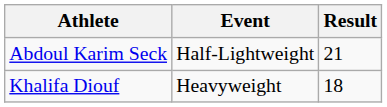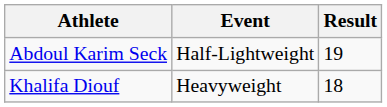 <table class=wikitable style=font-size:90%>
 <tr>
 <th>Athlete</th>
 <th>Event</th>
 <th>Result</th>
 </tr>
 <tr>
 <td><a href='#'>Abdoul Karim Seck</a></td>
 <td>Half-Lightweight</td>
-<td>21</td>
+<td>19</td>
 </tr>
 <tr>
 <td><a href='#'>Khalifa Diouf</a></td>
 <td>Heavyweight</td>
 <td>18</td>
 </tr>
 </table>
